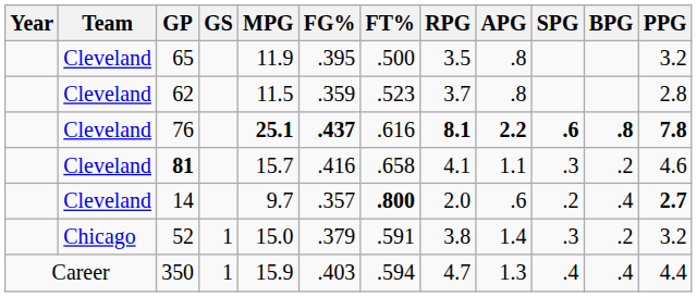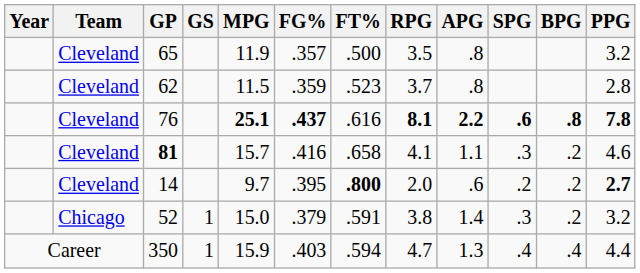 <table class="wikitable sortable" style="font-size:95%; text-align:right;">
 <tr>
 <th>Year</th>
 <th>Team</th>
 <th>GP</th>
 <th>GS</th>
 <th>MPG</th>
 <th>FG%</th>
 <th>FT%</th>
 <th>RPG</th>
 <th>APG</th>
 <th>SPG</th>
 <th>BPG</th>
 <th>PPG</th>
 </tr>
 <tr>
 <td style="text-align:left;"></td>
 <td style="text-align:left;"><a href='#'>Cleveland</a></td>
 <td>65</td>
 <td></td>
 <td>11.9</td>
-<td>.395</td>
+<td>.357</td>
 <td>.500</td>
 <td>3.5</td>
 <td>.8</td>
 <td></td>
 <td></td>
 <td>3.2</td>
 </tr>
 <tr>
 <td style="text-align:left;"></td>
 <td style="text-align:left;"><a href='#'>Cleveland</a></td>
 <td>62</td>
 <td></td>
 <td>11.5</td>
 <td>.359</td>
 <td>.523</td>
 <td>3.7</td>
 <td>.8</td>
 <td></td>
 <td></td>
 <td>2.8</td>
 </tr>
 <tr>
 <td style="text-align:left;"></td>
 <td style="text-align:left;"><a href='#'>Cleveland</a></td>
 <td>76</td>
 <td></td>
 <td><strong>25.1</strong></td>
 <td><strong>.437</strong></td>
 <td>.616</td>
 <td><strong>8.1</strong></td>
 <td><strong>2.2</strong></td>
 <td><strong>.6</strong></td>
 <td><strong>.8</strong></td>
 <td><strong>7.8</strong></td>
 </tr>
 <tr>
 <td style="text-align:left;"></td>
 <td style="text-align:left;"><a href='#'>Cleveland</a></td>
 <td><strong>81</strong></td>
 <td></td>
 <td>15.7</td>
 <td>.416</td>
 <td>.658</td>
 <td>4.1</td>
 <td>1.1</td>
 <td>.3</td>
 <td>.2</td>
 <td>4.6</td>
 </tr>
 <tr>
 <td style="text-align:left;"></td>
 <td style="text-align:left;"><a href='#'>Cleveland</a></td>
 <td>14</td>
 <td></td>
 <td>9.7</td>
-<td>.357</td>
+<td>.395</td>
 <td><strong>.800</strong></td>
 <td>2.0</td>
 <td>.6</td>
 <td>.2</td>
-<td>.4</td>
+<td>.2</td>
 <td><strong>2.7</strong></td>
 </tr>
 <tr>
 <td style="text-align:left;"></td>
 <td style="text-align:left;"><a href='#'>Chicago</a></td>
 <td>52</td>
 <td>1</td>
 <td>15.0</td>
 <td>.379</td>
 <td>.591</td>
 <td>3.8</td>
 <td>1.4</td>
 <td>.3</td>
 <td>.2</td>
 <td>3.2</td>
 </tr>
 <tr>
 <td colspan="2" style="text-align:center;">Career</td>
 <td>350</td>
 <td>1</td>
 <td>15.9</td>
 <td>.403</td>
 <td>.594</td>
 <td>4.7</td>
 <td>1.3</td>
 <td>.4</td>
 <td>.4</td>
 <td>4.4</td>
 </tr>
 </table>
